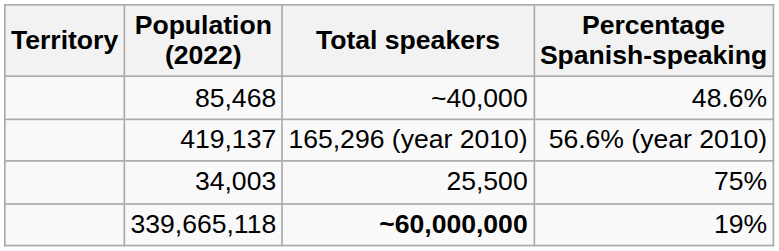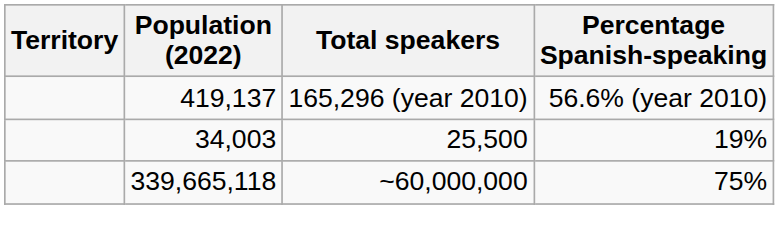 <table class="wikitable" style="text-align:right;">
 <tr>
 <th>Territory</th>
 <th>Population<br>(2022)</th>
 <th>Total speakers</th>
 <th>Percentage<br>Spanish-speaking</th>
-</tr>
-<tr>
-<td style="text-align:left;"></td>
-<td>85,468</td>
-<td>~40,000</td>
-<td>48.6%</td>
 </tr>
 <tr>
 <td style="text-align:left;"></td>
 <td>419,137</td>
 <td>165,296 (year 2010)</td>
 <td>56.6% (year 2010)</td>
 </tr>
 <tr>
 <td style="text-align:left;"></td>
 <td>34,003</td>
 <td>25,500</td>
-<td>75%</td>
+<td>19%</td>
 </tr>
 <tr>
 <td style="text-align:left;"></td>
 <td>339,665,118</td>
-<td><strong>~60,000,000</strong></td>
-<td>19%</td>
+<td>~60,000,000</td>
+<td>75%</td>
 </tr>
 </table>
